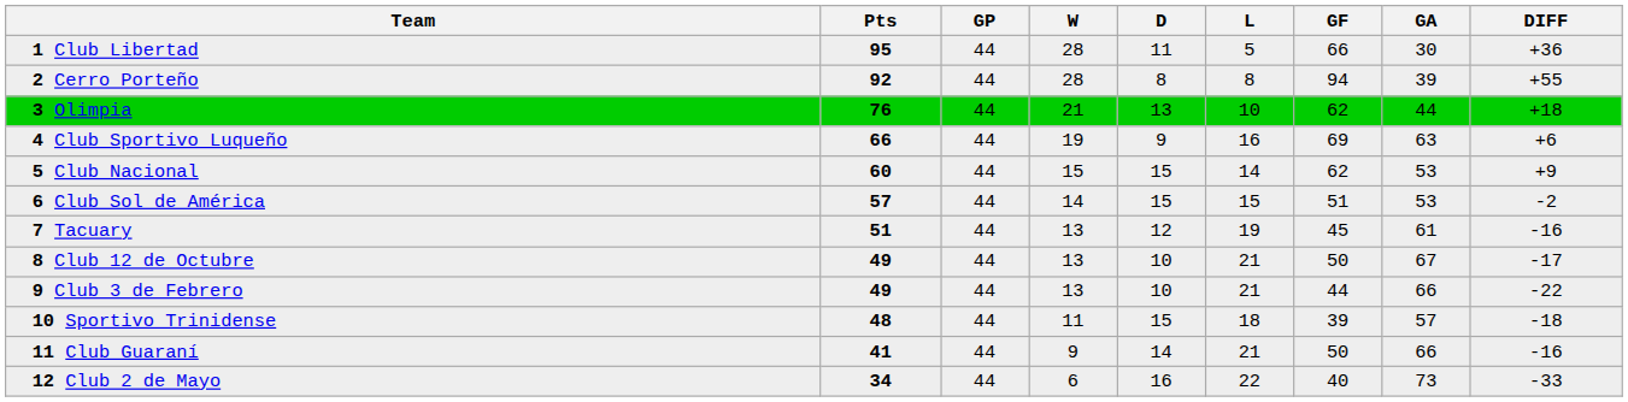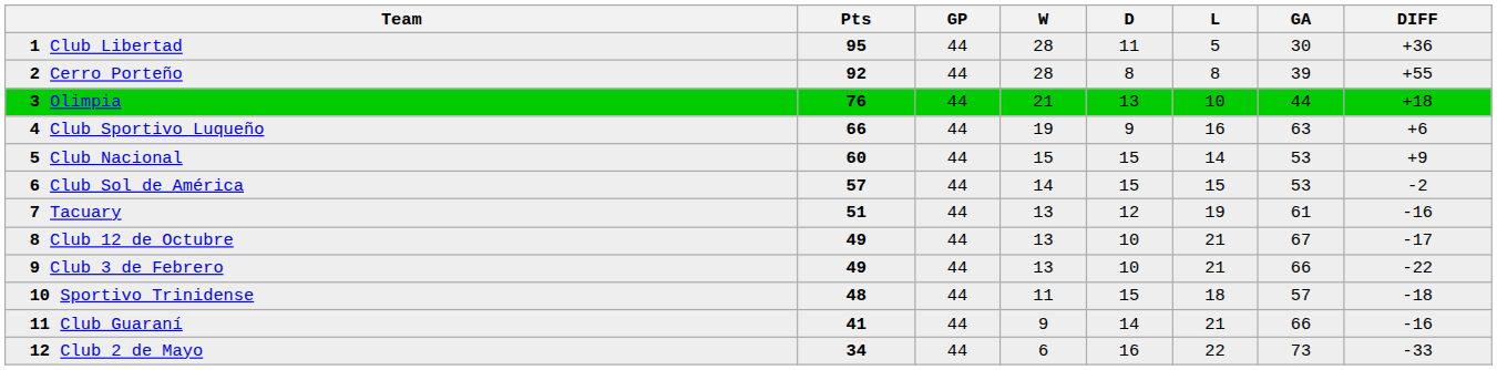 <table class="wikitable" style="width:90%;">
 <tr style="background:#ddd;">
 <th>Team</th>
 <th>Pts</th>
 <th>GP</th>
 <th>W</th>
 <th>D</th>
 <th>L</th>
-<th>GF</th>
 <th>GA</th>
 <th>DIFF</th>
 </tr>
 <tr style="text-align:center; background:#eee;">
 <td align=left>  <strong>1</strong> <a href='#'>Club Libertad</a></td>
 <td><strong>95</strong></td>
 <td>44</td>
 <td>28</td>
 <td>11</td>
 <td>5</td>
-<td>66</td>
 <td>30</td>
 <td>+36</td>
 </tr>
 <tr style="text-align:center; background:#eee;">
 <td align=left>  <strong>2</strong> <a href='#'>Cerro Porteño</a></td>
 <td><strong>92</strong></td>
 <td>44</td>
 <td>28</td>
 <td>8</td>
 <td>8</td>
-<td>94</td>
 <td>39</td>
 <td>+55</td>
 </tr>
 <tr style="text-align:center; background:#0c0;">
 <td align=left>  <strong>3</strong> <a href='#'>Olimpia</a></td>
 <td><strong>76</strong></td>
 <td>44</td>
 <td>21</td>
 <td>13</td>
 <td>10</td>
-<td>62</td>
 <td>44</td>
 <td>+18</td>
 </tr>
 <tr style="text-align:center; background:#eee;">
 <td align=left>  <strong>4</strong> <a href='#'>Club Sportivo Luqueño</a></td>
 <td><strong>66</strong></td>
 <td>44</td>
 <td>19</td>
 <td>9</td>
 <td>16</td>
-<td>69</td>
 <td>63</td>
 <td>+6</td>
 </tr>
 <tr style="text-align:center; background:#eee;">
 <td align=left>  <strong>5</strong> <a href='#'>Club Nacional</a></td>
 <td><strong>60</strong></td>
 <td>44</td>
 <td>15</td>
 <td>15</td>
 <td>14</td>
-<td>62</td>
 <td>53</td>
 <td>+9</td>
 </tr>
 <tr style="text-align:center; background:#eee;">
 <td align=left>  <strong>6</strong> <a href='#'>Club Sol de América</a></td>
 <td><strong>57</strong></td>
 <td>44</td>
 <td>14</td>
 <td>15</td>
 <td>15</td>
-<td>51</td>
 <td>53</td>
 <td>-2</td>
 </tr>
 <tr style="text-align:center; background:#eee;">
 <td align=left>  <strong>7</strong> <a href='#'>Tacuary</a></td>
 <td><strong>51</strong></td>
 <td>44</td>
 <td>13</td>
 <td>12</td>
 <td>19</td>
-<td>45</td>
 <td>61</td>
 <td>-16</td>
 </tr>
 <tr style="text-align:center; background:#eee;">
 <td align=left>  <strong>8</strong> <a href='#'>Club 12 de Octubre</a></td>
 <td><strong>49</strong></td>
 <td>44</td>
 <td>13</td>
 <td>10</td>
 <td>21</td>
-<td>50</td>
 <td>67</td>
 <td>-17</td>
 </tr>
 <tr style="text-align:center; background:#eee;">
 <td align=left>  <strong>9</strong> <a href='#'>Club 3 de Febrero</a></td>
 <td><strong>49</strong></td>
 <td>44</td>
 <td>13</td>
 <td>10</td>
 <td>21</td>
-<td>44</td>
 <td>66</td>
 <td>-22</td>
 </tr>
 <tr style="text-align:center; background:#eee;">
 <td align=left>  <strong>10</strong> <a href='#'>Sportivo Trinidense</a></td>
 <td><strong>48</strong></td>
 <td>44</td>
 <td>11</td>
 <td>15</td>
 <td>18</td>
-<td>39</td>
 <td>57</td>
 <td>-18</td>
 </tr>
 <tr style="text-align:center; background:#eee;">
 <td align=left>  <strong>11</strong> <a href='#'>Club Guaraní</a></td>
 <td><strong>41</strong></td>
 <td>44</td>
 <td>9</td>
 <td>14</td>
 <td>21</td>
-<td>50</td>
 <td>66</td>
 <td>-16</td>
 </tr>
 <tr style="text-align:center; background:#eee;">
 <td align=left>  <strong>12</strong> <a href='#'>Club 2 de Mayo</a></td>
 <td><strong>34</strong></td>
 <td>44</td>
 <td>6</td>
 <td>16</td>
 <td>22</td>
-<td>40</td>
 <td>73</td>
 <td>-33</td>
 </tr>
 </table>
